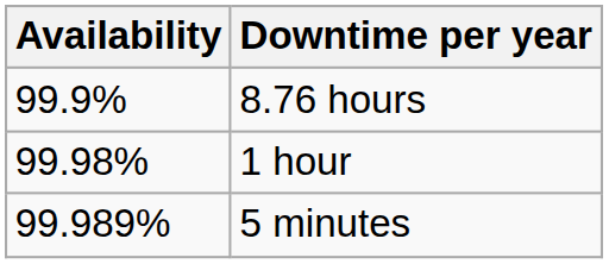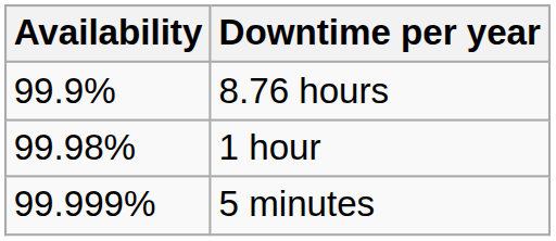 <table class="wikitable">
 <tr>
 <th>Availability</th>
 <th>Downtime per year</th>
 </tr>
 <tr>
 <td>99.9%</td>
 <td>8.76 hours</td>
 </tr>
 <tr>
 <td>99.98%</td>
 <td>1 hour</td>
 </tr>
 <tr>
-<td>99.989%</td>
+<td>99.999%</td>
 <td>5 minutes</td>
 </tr>
 </table>
